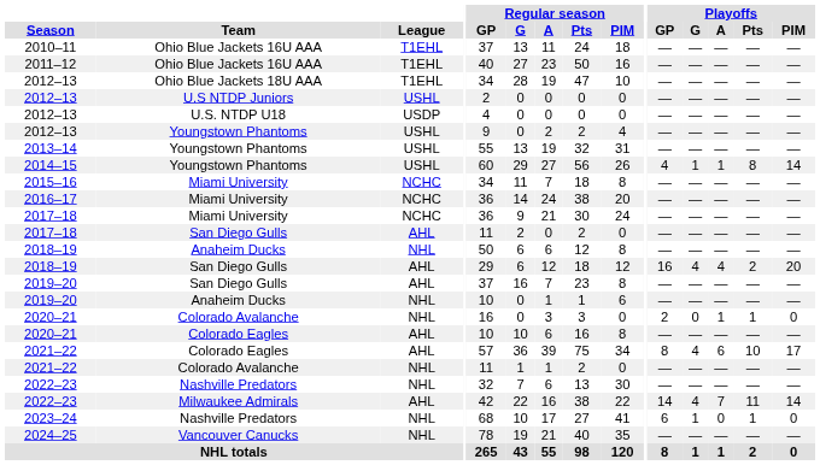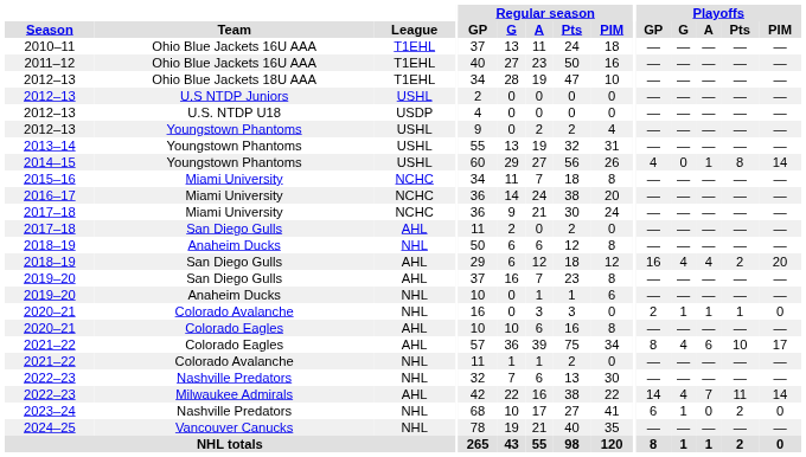 <table border="0" cellpadding="1" cellspacing="0" style="text-align:center; width:60em">
 <tr bgcolor="#e0e0e0">
 <th colspan="3" bgcolor="#ffffff"></th>
 <th rowspan="99" bgcolor="#ffffff"></th>
 <th colspan="5"><a href='#'>Regular season</a></th>
 <th rowspan="99" bgcolor="#ffffff"></th>
 <th colspan="5"><a href='#'>Playoffs</a></th>
 </tr>
 <tr bgcolor="#e0e0e0">
 <th><a href='#'>Season</a></th>
 <th>Team</th>
 <th>League</th>
 <th>GP</th>
 <th><a href='#'>G</a></th>
 <th><a href='#'>A</a></th>
 <th><a href='#'>Pts</a></th>
 <th><a href='#'>PIM</a></th>
 <th>GP</th>
 <th>G</th>
 <th>A</th>
 <th>Pts</th>
 <th>PIM</th>
 </tr>
 <tr>
 <td>2010–11</td>
 <td>Ohio Blue Jackets 16U AAA</td>
 <td><a href='#'>T1EHL</a></td>
 <td>37</td>
 <td>13</td>
 <td>11</td>
 <td>24</td>
 <td>18</td>
 <td>—</td>
 <td>—</td>
 <td>—</td>
 <td>—</td>
 <td>—</td>
 </tr>
 <tr bgcolor="#f0f0f0">
 <td>2011–12</td>
 <td>Ohio Blue Jackets 16U AAA</td>
 <td>T1EHL</td>
 <td>40</td>
 <td>27</td>
 <td>23</td>
 <td>50</td>
 <td>16</td>
 <td>—</td>
 <td>—</td>
 <td>—</td>
 <td>—</td>
 <td>—</td>
 </tr>
 <tr>
 <td>2012–13</td>
 <td>Ohio Blue Jackets 18U AAA</td>
 <td>T1EHL</td>
 <td>34</td>
 <td>28</td>
 <td>19</td>
 <td>47</td>
 <td>10</td>
 <td>—</td>
 <td>—</td>
 <td>—</td>
 <td>—</td>
 <td>—</td>
 </tr>
 <tr bgcolor="#f0f0f0">
 <td><a href='#'>2012–13</a></td>
 <td><a href='#'>U.S NTDP Juniors</a></td>
 <td><a href='#'>USHL</a></td>
 <td>2</td>
 <td>0</td>
 <td>0</td>
 <td>0</td>
 <td>0</td>
 <td>—</td>
 <td>—</td>
 <td>—</td>
 <td>—</td>
 <td>—</td>
 </tr>
 <tr>
 <td>2012–13</td>
 <td>U.S. NTDP U18</td>
 <td>USDP</td>
 <td>4</td>
 <td>0</td>
 <td>0</td>
 <td>0</td>
 <td>0</td>
 <td>—</td>
 <td>—</td>
 <td>—</td>
 <td>—</td>
 <td>—</td>
 </tr>
 <tr bgcolor="#f0f0f0">
 <td>2012–13</td>
 <td><a href='#'>Youngstown Phantoms</a></td>
 <td>USHL</td>
 <td>9</td>
 <td>0</td>
 <td>2</td>
 <td>2</td>
 <td>4</td>
 <td>—</td>
 <td>—</td>
 <td>—</td>
 <td>—</td>
 <td>—</td>
 </tr>
 <tr>
 <td><a href='#'>2013–14</a></td>
 <td>Youngstown Phantoms</td>
 <td>USHL</td>
 <td>55</td>
 <td>13</td>
 <td>19</td>
 <td>32</td>
 <td>31</td>
 <td>—</td>
 <td>—</td>
 <td>—</td>
 <td>—</td>
 <td>—</td>
 </tr>
 <tr bgcolor="#f0f0f0">
 <td><a href='#'>2014–15</a></td>
 <td>Youngstown Phantoms</td>
 <td>USHL</td>
 <td>60</td>
 <td>29</td>
 <td>27</td>
 <td>56</td>
 <td>26</td>
 <td>4</td>
-<td>1</td>
+<td>0</td>
 <td>1</td>
 <td>8</td>
 <td>14</td>
 </tr>
 <tr>
 <td><a href='#'>2015–16</a></td>
 <td><a href='#'>Miami University</a></td>
 <td><a href='#'>NCHC</a></td>
 <td>34</td>
 <td>11</td>
 <td>7</td>
 <td>18</td>
 <td>8</td>
 <td>—</td>
 <td>—</td>
 <td>—</td>
 <td>—</td>
 <td>—</td>
 </tr>
 <tr bgcolor="#f0f0f0">
 <td><a href='#'>2016–17</a></td>
 <td>Miami University</td>
 <td>NCHC</td>
 <td>36</td>
 <td>14</td>
 <td>24</td>
 <td>38</td>
 <td>20</td>
 <td>—</td>
 <td>—</td>
 <td>—</td>
 <td>—</td>
 <td>—</td>
 </tr>
 <tr>
 <td><a href='#'>2017–18</a></td>
 <td>Miami University</td>
 <td>NCHC</td>
 <td>36</td>
 <td>9</td>
 <td>21</td>
 <td>30</td>
 <td>24</td>
 <td>—</td>
 <td>—</td>
 <td>—</td>
 <td>—</td>
 <td>—</td>
 </tr>
 <tr bgcolor="#f0f0f0">
 <td><a href='#'>2017–18</a></td>
 <td><a href='#'>San Diego Gulls</a></td>
 <td><a href='#'>AHL</a></td>
 <td>11</td>
 <td>2</td>
 <td>0</td>
 <td>2</td>
 <td>0</td>
 <td>—</td>
 <td>—</td>
 <td>—</td>
 <td>—</td>
 <td>—</td>
 </tr>
 <tr>
 <td><a href='#'>2018–19</a></td>
 <td><a href='#'>Anaheim Ducks</a></td>
 <td><a href='#'>NHL</a></td>
 <td>50</td>
 <td>6</td>
 <td>6</td>
 <td>12</td>
 <td>8</td>
 <td>—</td>
 <td>—</td>
 <td>—</td>
 <td>—</td>
 <td>—</td>
 </tr>
 <tr bgcolor="#f0f0f0">
 <td><a href='#'>2018–19</a></td>
 <td>San Diego Gulls</td>
 <td>AHL</td>
 <td>29</td>
 <td>6</td>
 <td>12</td>
 <td>18</td>
 <td>12</td>
 <td>16</td>
 <td>4</td>
 <td>4</td>
 <td>2</td>
 <td>20</td>
 </tr>
 <tr>
 <td><a href='#'>2019–20</a></td>
 <td>San Diego Gulls</td>
 <td>AHL</td>
 <td>37</td>
 <td>16</td>
 <td>7</td>
 <td>23</td>
 <td>8</td>
 <td>—</td>
 <td>—</td>
 <td>—</td>
 <td>—</td>
 <td>—</td>
 </tr>
 <tr bgcolor="#f0f0f0">
 <td><a href='#'>2019–20</a></td>
 <td>Anaheim Ducks</td>
 <td>NHL</td>
 <td>10</td>
 <td>0</td>
 <td>1</td>
 <td>1</td>
 <td>6</td>
 <td>—</td>
 <td>—</td>
 <td>—</td>
 <td>—</td>
 <td>—</td>
 </tr>
 <tr>
 <td><a href='#'>2020–21</a></td>
 <td><a href='#'>Colorado Avalanche</a></td>
 <td>NHL</td>
 <td>16</td>
 <td>0</td>
 <td>3</td>
 <td>3</td>
 <td>0</td>
 <td>2</td>
-<td>0</td>
+<td>1</td>
 <td>1</td>
 <td>1</td>
 <td>0</td>
 </tr>
 <tr bgcolor="#f0f0f0">
 <td><a href='#'>2020–21</a></td>
 <td><a href='#'>Colorado Eagles</a></td>
 <td>AHL</td>
 <td>10</td>
 <td>10</td>
 <td>6</td>
 <td>16</td>
 <td>8</td>
 <td>—</td>
 <td>—</td>
 <td>—</td>
 <td>—</td>
 <td>—</td>
 </tr>
 <tr>
 <td><a href='#'>2021–22</a></td>
 <td>Colorado Eagles</td>
 <td>AHL</td>
 <td>57</td>
 <td>36</td>
 <td>39</td>
 <td>75</td>
 <td>34</td>
 <td>8</td>
 <td>4</td>
 <td>6</td>
 <td>10</td>
 <td>17</td>
 </tr>
 <tr bgcolor="#f0f0f0">
 <td><a href='#'>2021–22</a></td>
 <td>Colorado Avalanche</td>
 <td>NHL</td>
 <td>11</td>
 <td>1</td>
 <td>1</td>
 <td>2</td>
 <td>0</td>
 <td>—</td>
 <td>—</td>
 <td>—</td>
 <td>—</td>
 <td>—</td>
 </tr>
 <tr>
 <td><a href='#'>2022–23</a></td>
 <td><a href='#'>Nashville Predators</a></td>
 <td>NHL</td>
 <td>32</td>
 <td>7</td>
 <td>6</td>
 <td>13</td>
 <td>30</td>
 <td>—</td>
 <td>—</td>
 <td>—</td>
 <td>—</td>
 <td>—</td>
 </tr>
 <tr bgcolor="#f0f0f0">
 <td><a href='#'>2022–23</a></td>
 <td><a href='#'>Milwaukee Admirals</a></td>
 <td>AHL</td>
 <td>42</td>
 <td>22</td>
 <td>16</td>
 <td>38</td>
 <td>22</td>
 <td>14</td>
 <td>4</td>
 <td>7</td>
 <td>11</td>
 <td>14</td>
 </tr>
 <tr>
 <td><a href='#'>2023–24</a></td>
 <td>Nashville Predators</td>
 <td>NHL</td>
 <td>68</td>
 <td>10</td>
 <td>17</td>
 <td>27</td>
 <td>41</td>
 <td>6</td>
 <td>1</td>
 <td>0</td>
-<td>1</td>
+<td>2</td>
 <td>0</td>
 </tr>
 <tr bgcolor="#f0f0f0">
 <td><a href='#'>2024–25</a></td>
 <td><a href='#'>Vancouver Canucks</a></td>
 <td>NHL</td>
 <td>78</td>
 <td>19</td>
 <td>21</td>
 <td>40</td>
 <td>35</td>
 <td>—</td>
 <td>—</td>
 <td>—</td>
 <td>—</td>
 <td>—</td>
 </tr>
 <tr bgcolor="#e0e0e0">
 <th colspan="3">NHL totals</th>
 <th>265</th>
 <th>43</th>
 <th>55</th>
 <th>98</th>
 <th>120</th>
 <th>8</th>
 <th>1</th>
 <th>1</th>
 <th>2</th>
 <th>0</th>
 </tr>
 </table>
